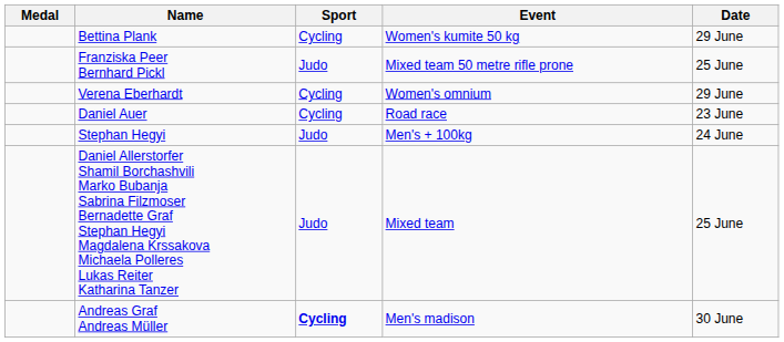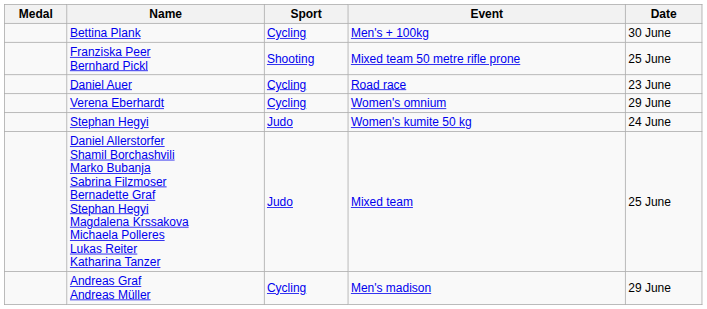 <table class="wikitable sortable" style="font-size: 95%;" width=100%>
 <tr>
 <th>Medal</th>
 <th>Name</th>
 <th>Sport</th>
 <th>Event</th>
 <th>Date</th>
 </tr>
 <tr>
 <td></td>
 <td><a href='#'>Bettina Plank</a></td>
 <td><a href='#'>Cycling</a></td>
-<td><a href='#'>Women's kumite 50 kg</a></td>
-<td>29 June</td>
+<td><a href='#'>Men's + 100kg</a></td>
+<td>30 June</td>
 </tr>
 <tr>
 <td></td>
 <td><a href='#'>Franziska Peer</a><br><a href='#'>Bernhard Pickl</a></td>
-<td><a href='#'>Judo</a></td>
+<td><a href='#'>Shooting</a></td>
 <td><a href='#'>Mixed team 50 metre rifle prone</a></td>
 <td>25 June</td>
+</tr>
+<tr>
+<td></td>
+<td><a href='#'>Daniel Auer</a></td>
+<td><a href='#'>Cycling</a></td>
+<td><a href='#'>Road race</a></td>
+<td>23 June</td>
 </tr>
 <tr>
 <td></td>
 <td><a href='#'>Verena Eberhardt</a></td>
 <td><a href='#'>Cycling</a></td>
 <td><a href='#'>Women's omnium</a></td>
 <td>29 June</td>
 </tr>
 <tr>
 <td></td>
-<td><a href='#'>Daniel Auer</a></td>
-<td><a href='#'>Cycling</a></td>
-<td><a href='#'>Road race</a></td>
-<td>23 June</td>
-</tr>
-<tr>
-<td></td>
 <td><a href='#'>Stephan Hegyi</a></td>
 <td><a href='#'>Judo</a></td>
-<td><a href='#'>Men's + 100kg</a></td>
+<td><a href='#'>Women's kumite 50 kg</a></td>
 <td>24 June</td>
 </tr>
 <tr>
 <td></td>
 <td><a href='#'>Daniel Allerstorfer</a><br><a href='#'>Shamil Borchashvili</a><br><a href='#'>Marko Bubanja</a><br><a href='#'>Sabrina Filzmoser</a><br><a href='#'>Bernadette Graf</a><br><a href='#'>Stephan Hegyi</a><br><a href='#'>Magdalena Krssakova</a><br><a href='#'>Michaela Polleres</a><br><a href='#'>Lukas Reiter</a><br><a href='#'>Katharina Tanzer</a></td>
 <td><a href='#'>Judo</a></td>
 <td><a href='#'>Mixed team</a></td>
 <td>25 June</td>
 </tr>
 <tr>
 <td></td>
 <td><a href='#'>Andreas Graf</a><br><a href='#'>Andreas Müller</a></td>
-<td><strong><a href='#'>Cycling</a></strong></td>
+<td><a href='#'>Cycling</a></td>
 <td><a href='#'>Men's madison</a></td>
-<td>30 June</td>
+<td>29 June</td>
 </tr>
 </table>
